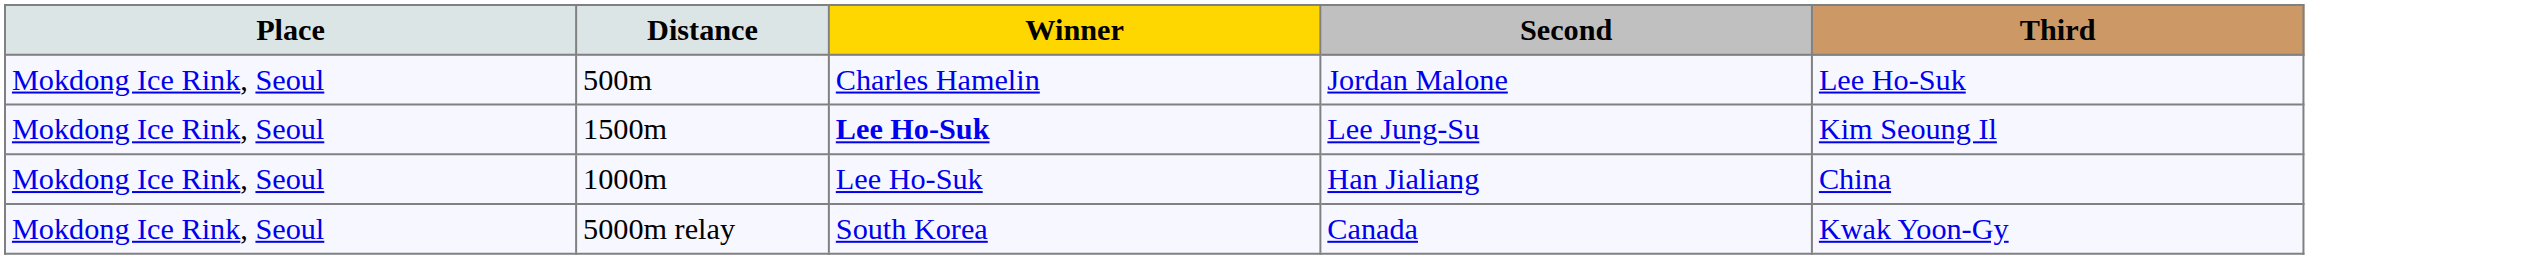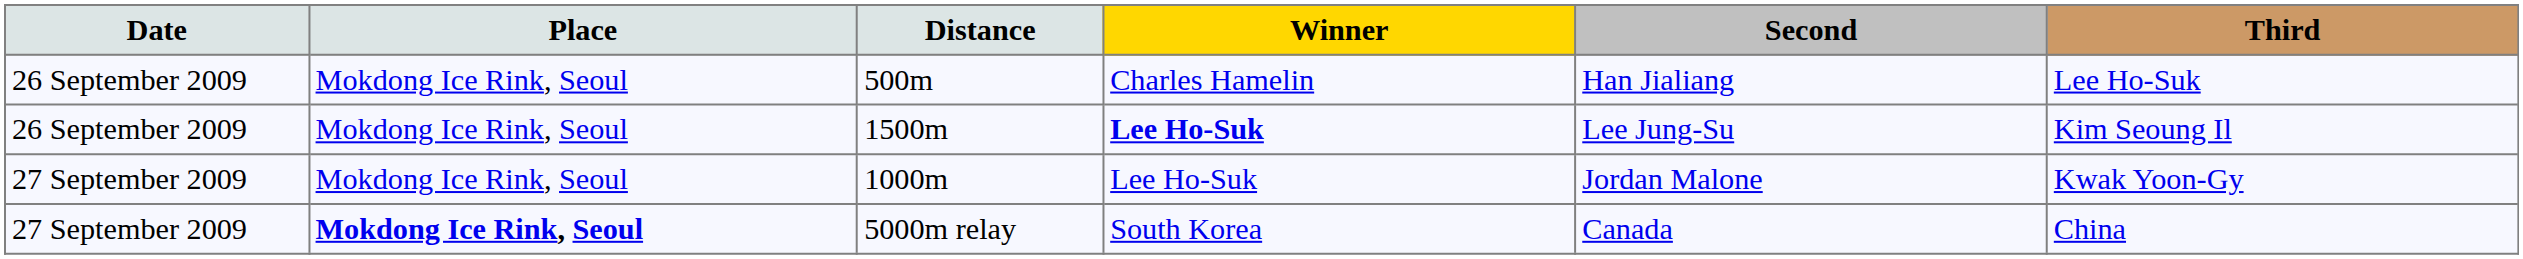 <table bgcolor="#f7f8ff" cellpadding="3" cellspacing="0" border="1" style="font-size: 95%; border: gray solid 1px; border-collapse: collapse;">
 <tr bgcolor="#CCCCCC">
+<td align="center" bgcolor="#DCE5E5" width="150"><strong>Date</strong></td>
 <td align="center" bgcolor="#DCE5E5" width="280"><strong>Place</strong></td>
 <td align="center" bgcolor="#DCE5E5" width="120"><strong>Distance</strong></td>
 <td align="center" bgcolor="gold" width="240"><strong>Winner</strong></td>
 <td align="center" bgcolor="silver" width="240"><strong>Second</strong></td>
 <td align="center" bgcolor="CC9966" width="240"><strong>Third</strong></td>
 </tr>
 <tr align="left">
+<td>26 September 2009</td>
 <td> <a href='#'>Mokdong Ice Rink</a>, <a href='#'>Seoul</a></td>
 <td>500m</td>
 <td> <a href='#'>Charles Hamelin</a></td>
-<td> <a href='#'>Jordan Malone</a></td>
+<td> <a href='#'>Han Jialiang</a></td>
 <td> <a href='#'>Lee Ho-Suk</a></td>
 </tr>
 <tr align="left">
+<td>26 September 2009</td>
 <td> <a href='#'>Mokdong Ice Rink</a>, <a href='#'>Seoul</a></td>
 <td>1500m</td>
 <td><strong> <a href='#'>Lee Ho-Suk</a></strong></td>
 <td> <a href='#'>Lee Jung-Su</a></td>
 <td> <a href='#'>Kim Seoung Il</a></td>
 </tr>
 <tr align="left">
+<td>27 September 2009</td>
 <td> <a href='#'>Mokdong Ice Rink</a>, <a href='#'>Seoul</a></td>
 <td>1000m</td>
 <td> <a href='#'>Lee Ho-Suk</a></td>
-<td> <a href='#'>Han Jialiang</a></td>
-<td> <a href='#'>China</a></td>
+<td> <a href='#'>Jordan Malone</a></td>
+<td> <a href='#'>Kwak Yoon-Gy</a></td>
 </tr>
 <tr align="left">
-<td> <a href='#'>Mokdong Ice Rink</a>, <a href='#'>Seoul</a></td>
+<td>27 September 2009</td>
+<td><strong> <a href='#'>Mokdong Ice Rink</a>, <a href='#'>Seoul</a></strong></td>
 <td>5000m relay</td>
 <td> <a href='#'>South Korea</a></td>
 <td> <a href='#'>Canada</a></td>
-<td> <a href='#'>Kwak Yoon-Gy</a></td>
+<td> <a href='#'>China</a></td>
 </tr>
 </table>
